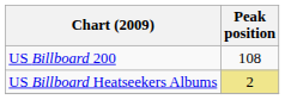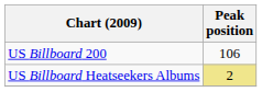 <table class="wikitable">
 <tr>
 <th>Chart (2009)</th>
 <th>Peak<br>position</th>
 </tr>
 <tr>
 <td><a href='#'>US <em> Billboard</em> 200</a></td>
-<td align="center">108</td>
+<td align="center">106</td>
 </tr>
 <tr>
 <td><a href='#'>US <em>Billboard</em> Heatseekers Albums</a></td>
 <td align="center" style="background: khaki;">2</td>
 </tr>
 <tr>
 </tr>
 </table>
